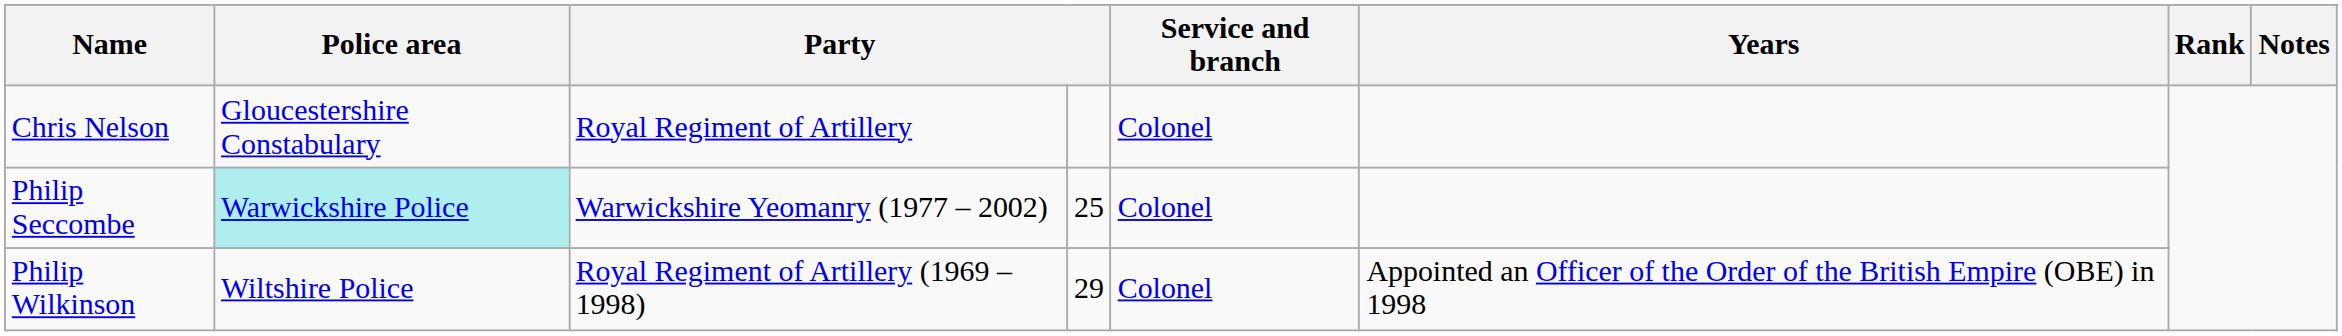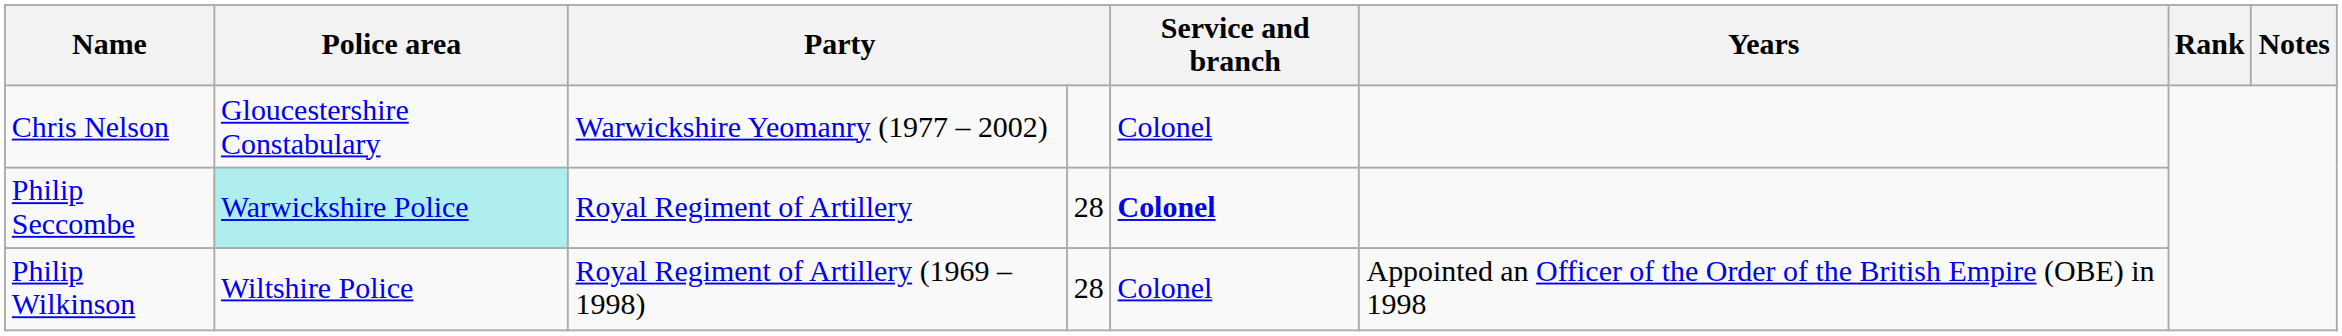 <table class="wikitable">
 <tr>
 <th>Name</th>
 <th>Police area</th>
 <th colspan="2">Party</th>
 <th>Service and branch</th>
 <th>Years</th>
 <th>Rank</th>
 <th>Notes</th>
 </tr>
 <tr>
 <td><a href='#'>Chris Nelson</a></td>
 <td><a href='#'>Gloucestershire Constabulary</a><br></td>
-<td><a href='#'>Royal Regiment of Artillery</a></td>
+<td><a href='#'>Warwickshire Yeomanry</a> (1977 – 2002)</td>
 <td></td>
 <td><a href='#'>Colonel</a></td>
 <td></td>
 </tr>
 <tr>
 <td><a href='#'>Philip Seccombe</a></td>
 <td style="background: paleturquoise;"><a href='#'>Warwickshire Police</a><br></td>
-<td><a href='#'>Warwickshire Yeomanry</a> (1977 – 2002)</td>
-<td>25</td>
-<td><a href='#'>Colonel</a></td>
+<td><a href='#'>Royal Regiment of Artillery</a></td>
+<td>28</td>
+<td><strong><a href='#'>Colonel</a></strong></td>
 <td></td>
 </tr>
 <tr>
 <td><a href='#'>Philip Wilkinson</a></td>
 <td><a href='#'>Wiltshire Police</a><br></td>
 <td><a href='#'>Royal Regiment of Artillery</a> (1969 – 1998)</td>
-<td>29</td>
+<td>28</td>
 <td><a href='#'>Colonel</a></td>
 <td>Appointed an <a href='#'>Officer of the Order of the British Empire</a> (OBE) in 1998</td>
 </tr>
 </table>
